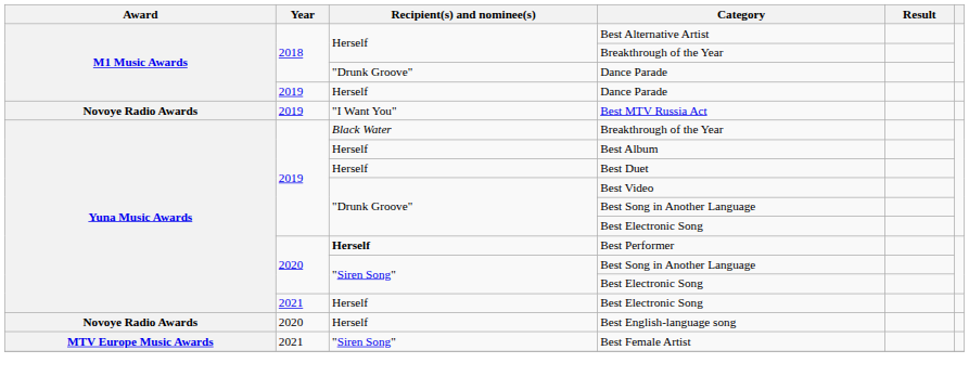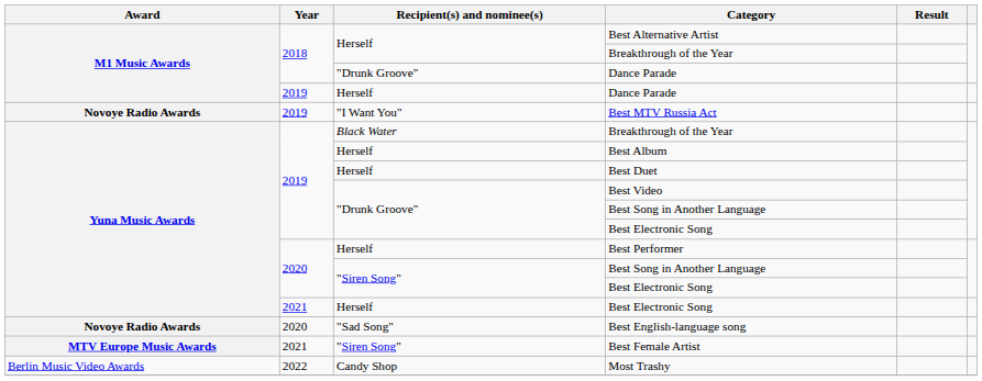 <table class="wikitable sortable plainrowheaders" style="width: 100%;">
 <tr>
 <th scope="col">Award</th>
 <th scope="col">Year</th>
 <th scope="col">Recipient(s) and nominee(s)</th>
 <th scope="col">Category</th>
 <th scope="col">Result</th>
 <th scope="col" class="unsortable"></th>
 </tr>
 <tr>
 <th scope="row" rowspan="4"><a href='#'>M1 Music Awards</a></th>
 <td rowspan="3"><a href='#'>2018</a></td>
 <td rowspan="2">Herself</td>
 <td>Best Alternative Artist</td>
 <td></td>
 <td style="text-align:center;" rowspan="3"></td>
 </tr>
 <tr>
 <td>Breakthrough of the Year</td>
 <td></td>
 </tr>
 <tr>
 <td>"Drunk Groove"</td>
 <td>Dance Parade</td>
 <td></td>
 </tr>
 <tr>
 <td><a href='#'>2019</a></td>
 <td>Herself</td>
 <td>Dance Parade</td>
 <td></td>
 <td style="text-align:center;"></td>
 </tr>
 <tr>
 <th scope="row">Novoye Radio Awards</th>
 <td><a href='#'>2019</a></td>
 <td>"I Want You"</td>
 <td><a href='#'>Best MTV Russia Act</a></td>
 <td></td>
 <td style="text-align:center;"></td>
 </tr>
 <tr>
 <th scope="row" rowspan="10"><a href='#'>Yuna Music Awards</a></th>
 <td rowspan="6"><a href='#'>2019</a></td>
 <td><em>Black Water</em></td>
 <td>Breakthrough of the Year</td>
 <td></td>
 <td style="text-align:center;" rowspan="6"></td>
 </tr>
 <tr>
 <td>Herself</td>
 <td>Best Album</td>
 <td></td>
 </tr>
 <tr>
 <td>Herself</td>
 <td>Best Duet</td>
 <td></td>
 </tr>
 <tr>
 <td rowspan="3">"Drunk Groove"</td>
 <td>Best Video</td>
 <td></td>
 </tr>
 <tr>
 <td>Best Song in Another Language</td>
 <td></td>
 </tr>
 <tr>
 <td>Best Electronic Song</td>
 <td></td>
 </tr>
 <tr>
 <td rowspan="3"><a href='#'>2020</a></td>
-<td><strong>Herself</strong></td>
+<td>Herself</td>
 <td>Best Performer</td>
 <td></td>
 <td style="text-align:center;" rowspan="3"></td>
 </tr>
 <tr>
 <td rowspan="2">"<a href='#'>Siren Song</a>"</td>
 <td>Best Song in Another Language</td>
 <td></td>
 </tr>
 <tr>
 <td>Best Electronic Song</td>
 <td></td>
 </tr>
 <tr>
 <td><a href='#'>2021</a></td>
 <td>Herself</td>
 <td>Best Electronic Song</td>
 <td></td>
 <td align="center"></td>
 </tr>
 <tr>
 <th scope="row">Novoye Radio Awards</th>
 <td>2020</td>
-<td>Herself</td>
+<td>"Sad Song"</td>
 <td>Best English-language song</td>
 <td></td>
 <td align="center"></td>
 </tr>
 <tr>
 <th scope="row"><a href='#'>MTV Europe Music Awards</a></th>
 <td>2021</td>
 <td>"<a href='#'>Siren Song</a>"</td>
 <td>Best Female Artist</td>
 <td></td>
 <td align="center"></td>
 </tr>
 <tr>
+<td><a href='#'>Berlin Music Video Awards</a></td>
+<td>2022</td>
+<td>Candy Shop</td>
+<td>Most Trashy</td>
+<td></td>
+<td></td>
+</tr>
+<tr>
 </tr>
 </table>
